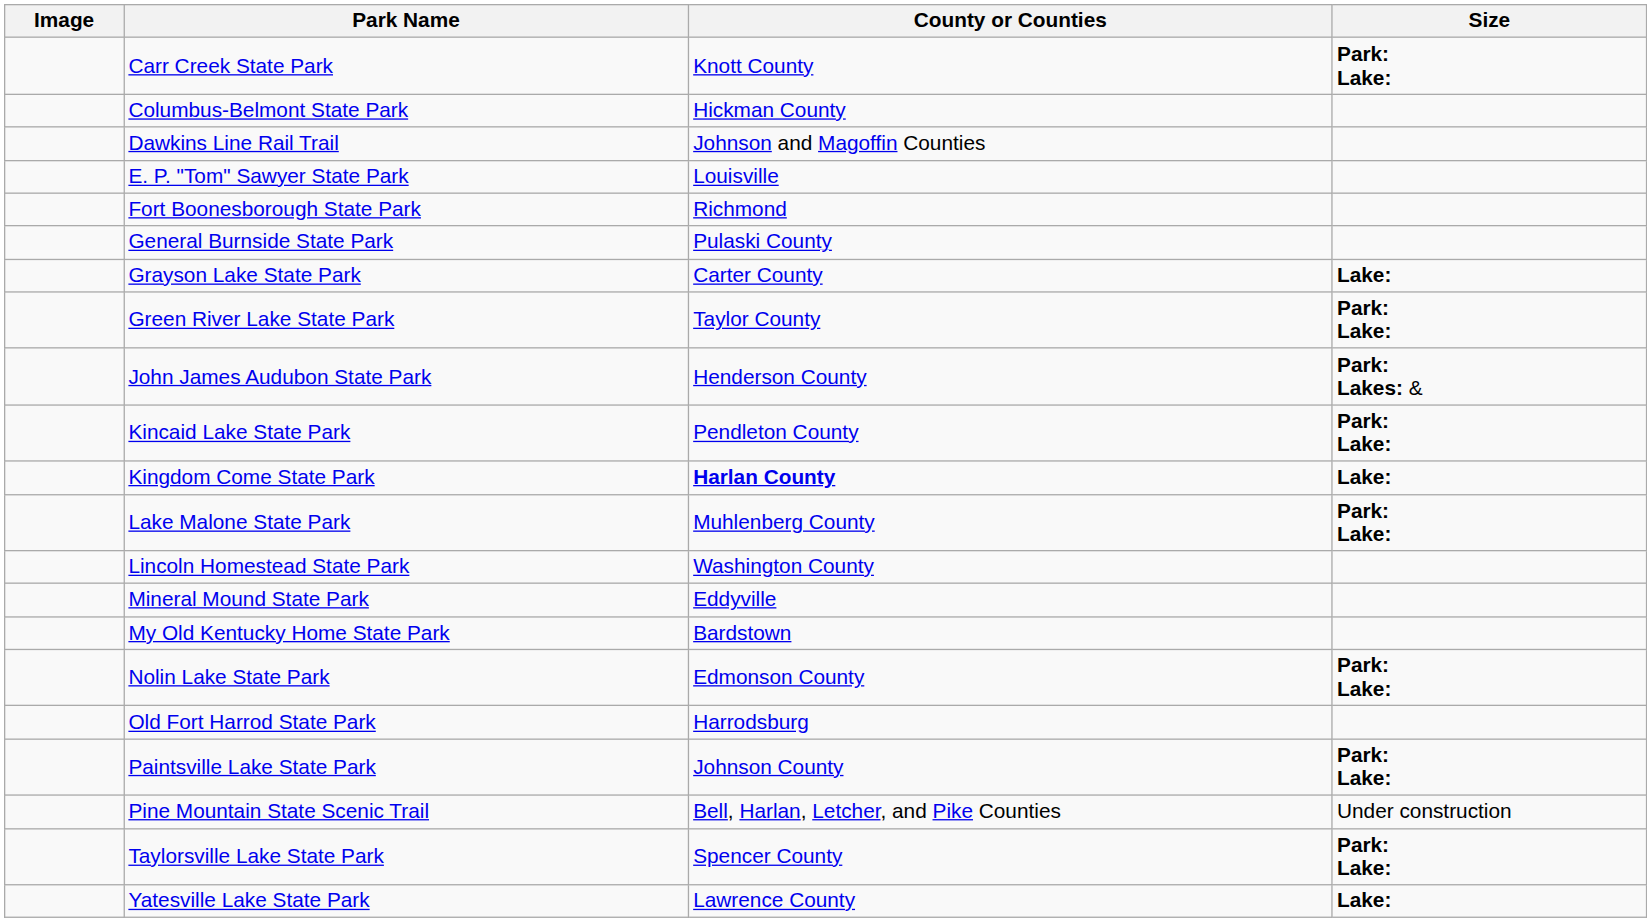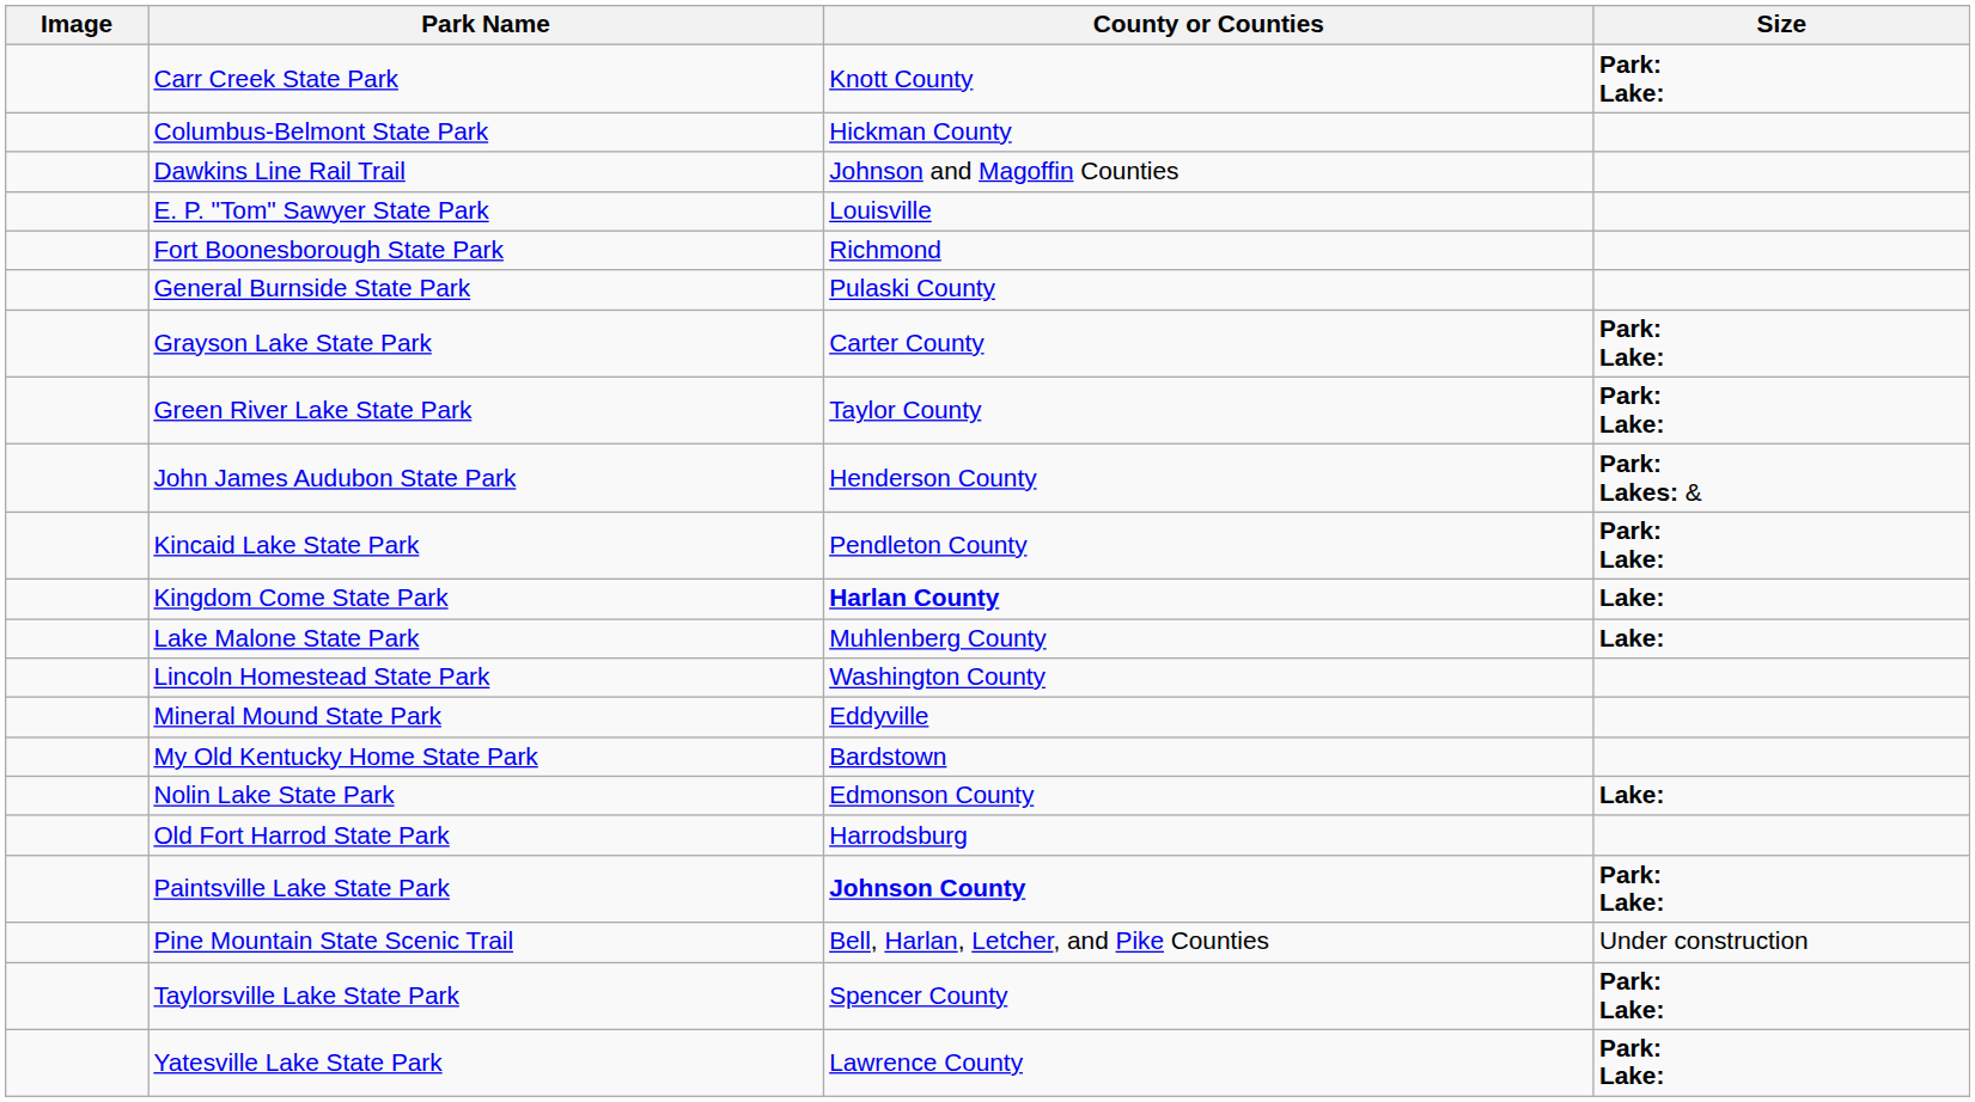 <table class="wikitable" width=100%>
 <tr>
 <th>Image</th>
 <th>Park Name</th>
 <th>County or Counties</th>
 <th>Size</th>
 </tr>
 <tr>
 <td></td>
 <td><a href='#'>Carr Creek State Park</a></td>
 <td><a href='#'>Knott County</a></td>
 <td><strong>Park:</strong> <br><strong>Lake:</strong> </td>
 </tr>
 <tr>
 <td></td>
 <td><a href='#'>Columbus-Belmont State Park</a></td>
 <td><a href='#'>Hickman County</a></td>
 <td></td>
 </tr>
 <tr>
 <td></td>
 <td><a href='#'>Dawkins Line Rail Trail</a></td>
 <td><a href='#'>Johnson</a> and <a href='#'>Magoffin</a> Counties</td>
 <td></td>
 </tr>
 <tr>
 <td></td>
 <td><a href='#'>E. P. "Tom" Sawyer State Park</a></td>
 <td><a href='#'>Louisville</a></td>
 <td></td>
 </tr>
 <tr>
 <td></td>
 <td><a href='#'>Fort Boonesborough State Park</a></td>
 <td><a href='#'>Richmond</a></td>
 <td></td>
 </tr>
 <tr>
 <td></td>
 <td><a href='#'>General Burnside State Park</a></td>
 <td><a href='#'>Pulaski County</a></td>
 <td></td>
 </tr>
 <tr>
 <td></td>
 <td><a href='#'>Grayson Lake State Park</a></td>
 <td><a href='#'>Carter County</a></td>
-<td><strong>Lake:</strong> </td>
+<td><strong>Park:</strong> <br><strong>Lake:</strong> </td>
 </tr>
 <tr>
 <td></td>
 <td><a href='#'>Green River Lake State Park</a></td>
 <td><a href='#'>Taylor County</a></td>
 <td><strong>Park:</strong> <br><strong>Lake:</strong> </td>
 </tr>
 <tr>
 <td></td>
 <td><a href='#'>John James Audubon State Park</a></td>
 <td><a href='#'>Henderson County</a></td>
 <td><strong>Park:</strong> <br><strong>Lakes:</strong>  & </td>
 </tr>
 <tr>
 <td></td>
 <td><a href='#'>Kincaid Lake State Park</a></td>
 <td><a href='#'>Pendleton County</a></td>
 <td><strong>Park:</strong> <br><strong>Lake:</strong> </td>
 </tr>
 <tr>
 <td></td>
 <td><a href='#'>Kingdom Come State Park</a></td>
 <td><strong><a href='#'>Harlan County</a></strong></td>
 <td><strong>Lake:</strong> </td>
 </tr>
 <tr>
 <td></td>
 <td><a href='#'>Lake Malone State Park</a></td>
 <td><a href='#'>Muhlenberg County</a></td>
-<td><strong>Park:</strong> <br><strong>Lake:</strong> </td>
+<td><strong>Lake:</strong> </td>
 </tr>
 <tr>
 <td></td>
 <td><a href='#'>Lincoln Homestead State Park</a></td>
 <td><a href='#'>Washington County</a></td>
 <td></td>
 </tr>
 <tr>
 <td></td>
 <td><a href='#'>Mineral Mound State Park</a></td>
 <td><a href='#'>Eddyville</a></td>
 <td></td>
 </tr>
 <tr>
 <td></td>
 <td><a href='#'>My Old Kentucky Home State Park</a></td>
 <td><a href='#'>Bardstown</a></td>
 <td></td>
 </tr>
 <tr>
 <td></td>
 <td><a href='#'>Nolin Lake State Park</a></td>
 <td><a href='#'>Edmonson County</a></td>
-<td><strong>Park:</strong> <br><strong>Lake:</strong> </td>
+<td><strong>Lake:</strong> </td>
 </tr>
 <tr>
 <td></td>
 <td><a href='#'>Old Fort Harrod State Park</a></td>
 <td><a href='#'>Harrodsburg</a></td>
 <td></td>
 </tr>
 <tr>
 <td></td>
 <td><a href='#'>Paintsville Lake State Park</a></td>
-<td><a href='#'>Johnson County</a></td>
+<td><strong><a href='#'>Johnson County</a></strong></td>
 <td><strong>Park:</strong> <br><strong>Lake:</strong> </td>
 </tr>
 <tr>
 <td></td>
 <td><a href='#'>Pine Mountain State Scenic Trail</a></td>
 <td><a href='#'>Bell</a>, <a href='#'>Harlan</a>, <a href='#'>Letcher</a>, and <a href='#'>Pike</a> Counties</td>
 <td>Under construction</td>
 </tr>
 <tr>
 <td></td>
 <td><a href='#'>Taylorsville Lake State Park</a></td>
 <td><a href='#'>Spencer County</a></td>
 <td><strong>Park:</strong> <br><strong>Lake:</strong> </td>
 </tr>
 <tr>
 <td></td>
 <td><a href='#'>Yatesville Lake State Park</a></td>
 <td><a href='#'>Lawrence County</a></td>
-<td><strong>Lake:</strong> </td>
+<td><strong>Park:</strong> <br><strong>Lake:</strong> </td>
 </tr>
 </table>
